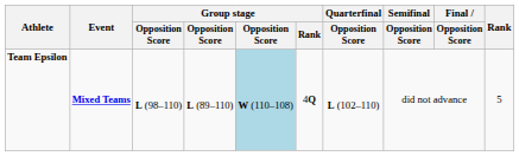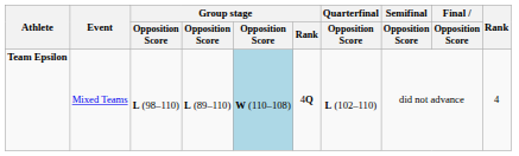 <table class="wikitable" style="font-size:90%">
 <tr>
 <th rowspan=2>Athlete</th>
 <th rowspan=2>Event</th>
 <th colspan=4>Group stage</th>
 <th>Quarterfinal</th>
 <th>Semifinal</th>
 <th>Final / </th>
 <th rowspan=2>Rank</th>
 </tr>
 <tr style="font-size:95%">
 <th>Opposition<br>Score</th>
 <th>Opposition<br>Score</th>
 <th>Opposition<br>Score</th>
 <th>Rank</th>
 <th>Opposition<br>Score</th>
 <th>Opposition<br>Score</th>
 <th>Opposition<br>Score</th>
 </tr>
 <tr align=center>
 <td align=left><strong>Team Epsilon</strong> <br><br><br><br><br><br><br><br></td>
-<td align=left><strong><a href='#'>Mixed Teams</a></strong></td>
+<td align=left><a href='#'>Mixed Teams</a></td>
 <td><br><strong>L</strong> (98–110)</td>
 <td><br><strong>L</strong> (89–110)</td>
 <td style="background: lightblue;"><br><strong>W</strong> (110–108)</td>
 <td>4<strong>Q</strong></td>
 <td><br><strong>L</strong> (102–110)</td>
 <td colspan=2>did not advance</td>
-<td>5</td>
+<td>4</td>
 </tr>
 </table>
